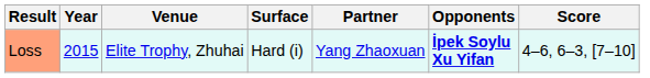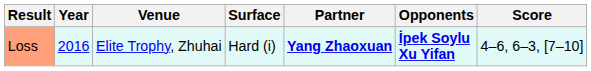 <table class="sortable wikitable">
 <tr>
 <th>Result</th>
 <th>Year</th>
 <th>Venue</th>
 <th>Surface</th>
 <th>Partner</th>
 <th>Opponents</th>
 <th class="unsortable">Score</th>
 </tr>
 <tr bgcolor=E2FAF7>
 <td bgcolor=ffa07a>Loss</td>
-<td><a href='#'>2015</a></td>
+<td><a href='#'>2016</a></td>
 <td><a href='#'>Elite Trophy</a>, Zhuhai</td>
 <td>Hard (i)</td>
-<td> <a href='#'>Yang Zhaoxuan</a></td>
+<td><strong> <a href='#'>Yang Zhaoxuan</a></strong></td>
 <td><strong> <a href='#'>İpek Soylu</a> <br>  <a href='#'>Xu Yifan</a></strong></td>
 <td>4–6, 6–3, [7–10]</td>
 </tr>
 </table>
